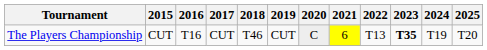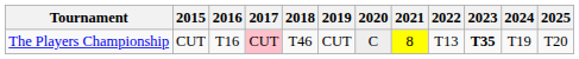 <table class="wikitable" style="font-size:95%;text-align:center;">
 <tr>
 <th>Tournament</th>
 <th>2015</th>
 <th>2016</th>
 <th>2017</th>
 <th>2018</th>
 <th>2019</th>
 <th>2020</th>
 <th>2021</th>
 <th>2022</th>
 <th>2023</th>
 <th>2024</th>
 <th>2025</th>
 </tr>
 <tr>
 <td align=left><a href='#'>The Players Championship</a></td>
 <td>CUT</td>
 <td>T16</td>
-<td>CUT</td>
+<td style="background: pink;">CUT</td>
 <td>T46</td>
 <td>CUT</td>
 <td style="background:#eeeeee;">C</td>
-<td style="background:yellow;">6</td>
+<td style="background:yellow;">8</td>
 <td>T13</td>
 <td><strong>T35</strong></td>
 <td>T19</td>
 <td>T20</td>
 </tr>
 </table>
